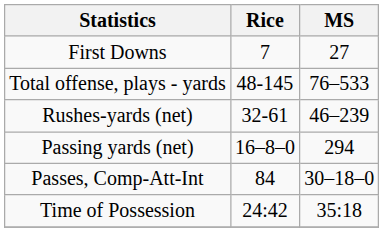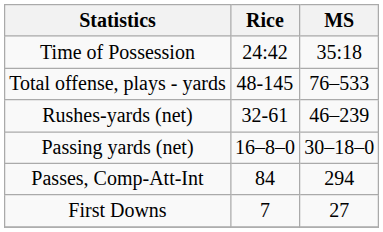 <table class="wikitable" style="text-align: center;">
 <tr>
 <th>Statistics</th>
 <th>Rice</th>
 <th>MS</th>
 </tr>
 <tr>
-<td>First Downs</td>
-<td>7</td>
-<td>27</td>
+<td>Time of Possession</td>
+<td>24:42</td>
+<td>35:18</td>
 </tr>
 <tr>
 <td>Total offense, plays - yards</td>
 <td>48-145</td>
 <td>76–533</td>
 </tr>
 <tr>
 <td>Rushes-yards (net)</td>
 <td>32-61</td>
 <td>46–239</td>
 </tr>
 <tr>
 <td>Passing yards (net)</td>
 <td>16–8–0</td>
-<td>294</td>
+<td>30–18–0</td>
 </tr>
 <tr>
 <td>Passes, Comp-Att-Int</td>
 <td>84</td>
-<td>30–18–0</td>
+<td>294</td>
 </tr>
 <tr>
-<td>Time of Possession</td>
-<td>24:42</td>
-<td>35:18</td>
+<td>First Downs</td>
+<td>7</td>
+<td>27</td>
 </tr>
 <tr>
 </tr>
 </table>
